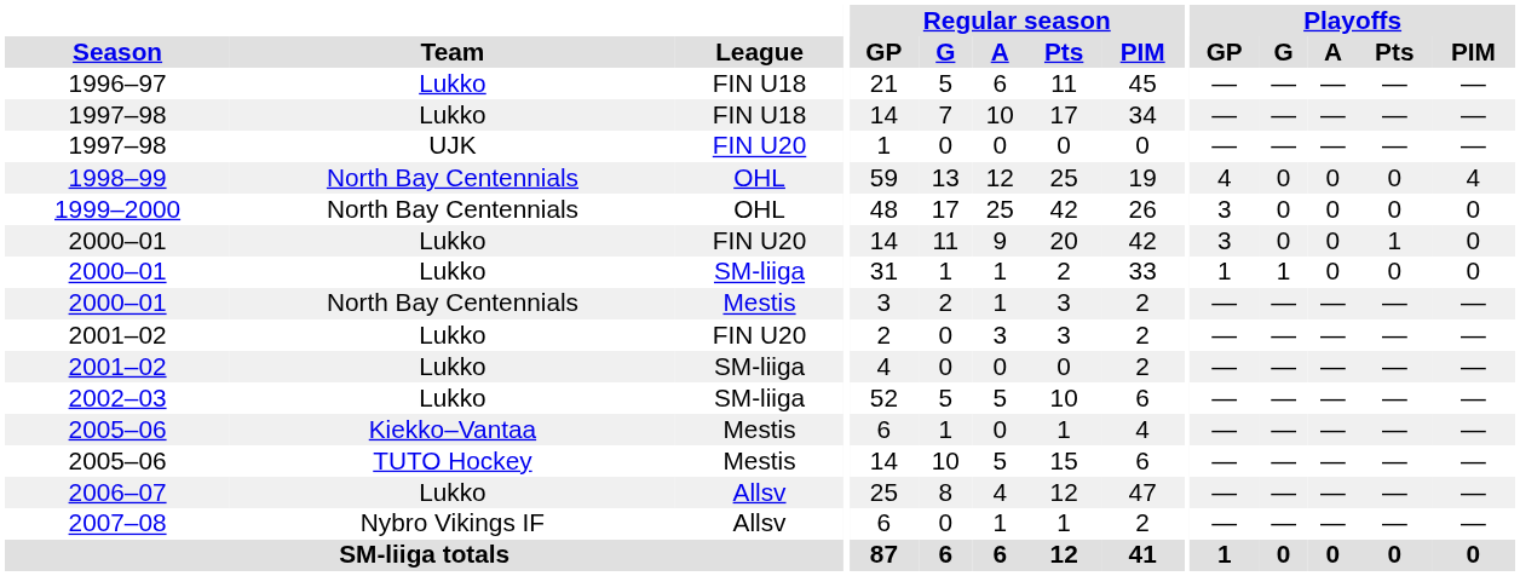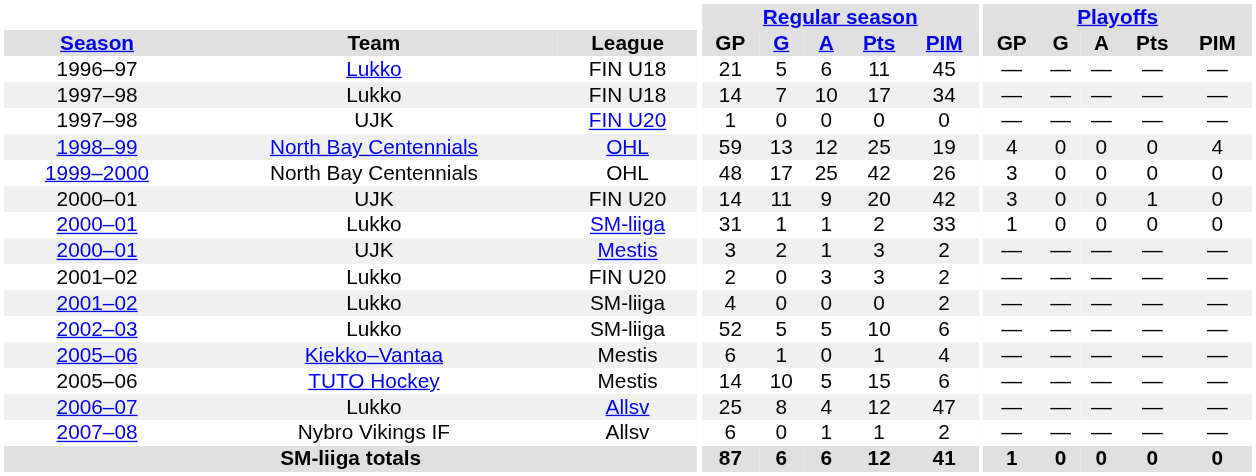 <table border="0" cellpadding="1" cellspacing="0" style="text-align:center; width:60em">
 <tr bgcolor="#e0e0e0">
 <th colspan="3" bgcolor="#ffffff"></th>
 <th rowspan="99" bgcolor="#ffffff"></th>
 <th colspan="5"><a href='#'>Regular season</a></th>
 <th rowspan="99" bgcolor="#ffffff"></th>
 <th colspan="5"><a href='#'>Playoffs</a></th>
 </tr>
 <tr bgcolor="#e0e0e0">
 <th><a href='#'>Season</a></th>
 <th>Team</th>
 <th>League</th>
 <th>GP</th>
 <th><a href='#'>G</a></th>
 <th><a href='#'>A</a></th>
 <th><a href='#'>Pts</a></th>
 <th><a href='#'>PIM</a></th>
 <th>GP</th>
 <th>G</th>
 <th>A</th>
 <th>Pts</th>
 <th>PIM</th>
 </tr>
 <tr>
 <td>1996–97</td>
 <td><a href='#'>Lukko</a></td>
 <td>FIN U18</td>
 <td>21</td>
 <td>5</td>
 <td>6</td>
 <td>11</td>
 <td>45</td>
 <td>—</td>
 <td>—</td>
 <td>—</td>
 <td>—</td>
 <td>—</td>
 </tr>
 <tr bgcolor="#f0f0f0">
 <td>1997–98</td>
 <td>Lukko</td>
 <td>FIN U18</td>
 <td>14</td>
 <td>7</td>
 <td>10</td>
 <td>17</td>
 <td>34</td>
 <td>—</td>
 <td>—</td>
 <td>—</td>
 <td>—</td>
 <td>—</td>
 </tr>
 <tr>
 <td>1997–98</td>
 <td>UJK</td>
 <td><a href='#'>FIN U20</a></td>
 <td>1</td>
 <td>0</td>
 <td>0</td>
 <td>0</td>
 <td>0</td>
 <td>—</td>
 <td>—</td>
 <td>—</td>
 <td>—</td>
 <td>—</td>
 </tr>
 <tr bgcolor="#f0f0f0">
 <td><a href='#'>1998–99</a></td>
 <td><a href='#'>North Bay Centennials</a></td>
 <td><a href='#'>OHL</a></td>
 <td>59</td>
 <td>13</td>
 <td>12</td>
 <td>25</td>
 <td>19</td>
 <td>4</td>
 <td>0</td>
 <td>0</td>
 <td>0</td>
 <td>4</td>
 </tr>
 <tr>
 <td><a href='#'>1999–2000</a></td>
 <td>North Bay Centennials</td>
 <td>OHL</td>
 <td>48</td>
 <td>17</td>
 <td>25</td>
 <td>42</td>
 <td>26</td>
 <td>3</td>
 <td>0</td>
 <td>0</td>
 <td>0</td>
 <td>0</td>
 </tr>
 <tr bgcolor="#f0f0f0">
 <td>2000–01</td>
-<td>Lukko</td>
+<td>UJK</td>
 <td>FIN U20</td>
 <td>14</td>
 <td>11</td>
 <td>9</td>
 <td>20</td>
 <td>42</td>
 <td>3</td>
 <td>0</td>
 <td>0</td>
 <td>1</td>
 <td>0</td>
 </tr>
 <tr>
 <td><a href='#'>2000–01</a></td>
 <td>Lukko</td>
 <td><a href='#'>SM-liiga</a></td>
 <td>31</td>
 <td>1</td>
 <td>1</td>
 <td>2</td>
 <td>33</td>
 <td>1</td>
-<td>1</td>
+<td>0</td>
 <td>0</td>
 <td>0</td>
 <td>0</td>
 </tr>
 <tr bgcolor="#f0f0f0">
 <td><a href='#'>2000–01</a></td>
-<td>North Bay Centennials</td>
+<td>UJK</td>
 <td><a href='#'>Mestis</a></td>
 <td>3</td>
 <td>2</td>
 <td>1</td>
 <td>3</td>
 <td>2</td>
 <td>—</td>
 <td>—</td>
 <td>—</td>
 <td>—</td>
 <td>—</td>
 </tr>
 <tr>
 <td>2001–02</td>
 <td>Lukko</td>
 <td>FIN U20</td>
 <td>2</td>
 <td>0</td>
 <td>3</td>
 <td>3</td>
 <td>2</td>
 <td>—</td>
 <td>—</td>
 <td>—</td>
 <td>—</td>
 <td>—</td>
 </tr>
 <tr bgcolor="#f0f0f0">
 <td><a href='#'>2001–02</a></td>
 <td>Lukko</td>
 <td>SM-liiga</td>
 <td>4</td>
 <td>0</td>
 <td>0</td>
 <td>0</td>
 <td>2</td>
 <td>—</td>
 <td>—</td>
 <td>—</td>
 <td>—</td>
 <td>—</td>
 </tr>
 <tr>
 <td><a href='#'>2002–03</a></td>
 <td>Lukko</td>
 <td>SM-liiga</td>
 <td>52</td>
 <td>5</td>
 <td>5</td>
 <td>10</td>
 <td>6</td>
 <td>—</td>
 <td>—</td>
 <td>—</td>
 <td>—</td>
 <td>—</td>
 </tr>
 <tr bgcolor="#f0f0f0">
 <td><a href='#'>2005–06</a></td>
 <td><a href='#'>Kiekko–Vantaa</a></td>
 <td>Mestis</td>
 <td>6</td>
 <td>1</td>
 <td>0</td>
 <td>1</td>
 <td>4</td>
 <td>—</td>
 <td>—</td>
 <td>—</td>
 <td>—</td>
 <td>—</td>
 </tr>
 <tr>
 <td>2005–06</td>
 <td><a href='#'>TUTO Hockey</a></td>
 <td>Mestis</td>
 <td>14</td>
 <td>10</td>
 <td>5</td>
 <td>15</td>
 <td>6</td>
 <td>—</td>
 <td>—</td>
 <td>—</td>
 <td>—</td>
 <td>—</td>
 </tr>
 <tr bgcolor="#f0f0f0">
 <td><a href='#'>2006–07</a></td>
 <td>Lukko</td>
 <td><a href='#'>Allsv</a></td>
 <td>25</td>
 <td>8</td>
 <td>4</td>
 <td>12</td>
 <td>47</td>
 <td>—</td>
 <td>—</td>
 <td>—</td>
 <td>—</td>
 <td>—</td>
 </tr>
 <tr>
 <td><a href='#'>2007–08</a></td>
 <td>Nybro Vikings IF</td>
 <td>Allsv</td>
 <td>6</td>
 <td>0</td>
 <td>1</td>
 <td>1</td>
 <td>2</td>
 <td>—</td>
 <td>—</td>
 <td>—</td>
 <td>—</td>
 <td>—</td>
 </tr>
 <tr bgcolor="#e0e0e0">
 <th colspan="3">SM-liiga totals</th>
 <th>87</th>
 <th>6</th>
 <th>6</th>
 <th>12</th>
 <th>41</th>
 <th>1</th>
 <th>0</th>
 <th>0</th>
 <th>0</th>
 <th>0</th>
 </tr>
 </table>
